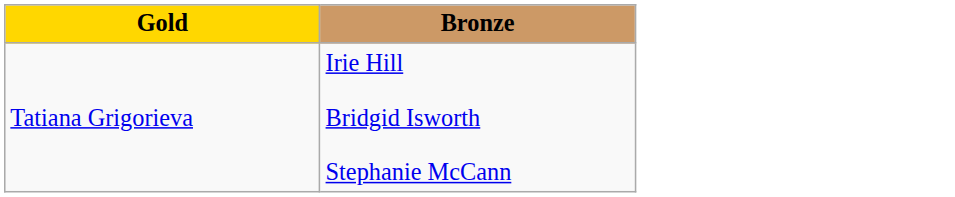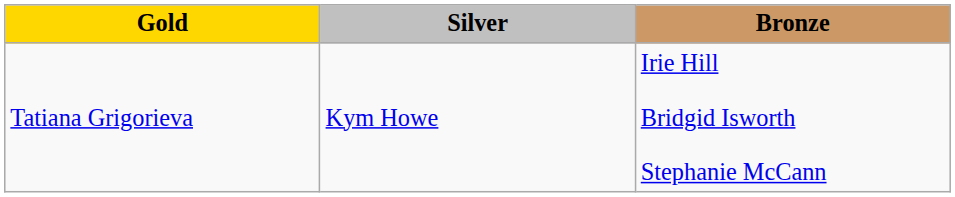 <table class="wikitable" style="text-align:left">
 <tr align="center">
 <td width=200 bgcolor=gold><strong>Gold</strong></td>
+<td width=200 bgcolor=silver><strong>Silver</strong></td>
 <td width=200 bgcolor=CC9966><strong>Bronze</strong></td>
 </tr>
 <tr>
 <td><a href='#'>Tatiana Grigorieva</a><br><em></em></td>
+<td><a href='#'>Kym Howe</a><br><em></em></td>
 <td><a href='#'>Irie Hill</a><br><em></em><br><a href='#'>Bridgid Isworth</a><br><em></em><br><a href='#'>Stephanie McCann</a><br><em></em></td>
 </tr>
 </table>
